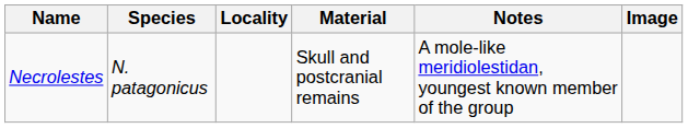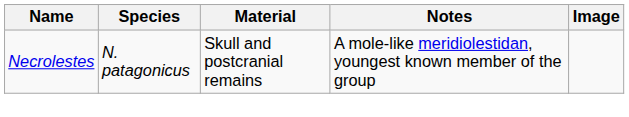 <table class="wikitable">
 <tr>
 <th>Name</th>
 <th>Species</th>
-<th>Locality</th>
 <th>Material</th>
 <th>Notes</th>
 <th>Image</th>
 </tr>
 <tr>
 <td><em><a href='#'>Necrolestes</a></em></td>
 <td><em>N. patagonicus</em></td>
-<td></td>
 <td>Skull and postcranial remains</td>
 <td>A mole-like <a href='#'>meridiolestidan</a>, youngest known member of the group</td>
 <td></td>
 </tr>
 </table>
